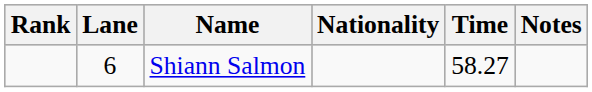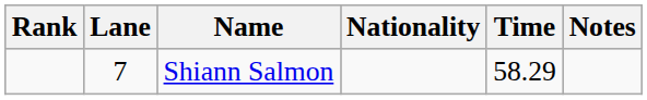 <table class="wikitable sortable" style="text-align:center">
 <tr>
 <th>Rank</th>
 <th>Lane</th>
 <th>Name</th>
 <th>Nationality</th>
 <th>Time</th>
 <th>Notes</th>
 </tr>
 <tr>
 <td></td>
-<td>6</td>
+<td>7</td>
 <td align=left><a href='#'>Shiann Salmon</a></td>
 <td align=left></td>
-<td>58.27</td>
+<td>58.29</td>
 <td></td>
 </tr>
 </table>
